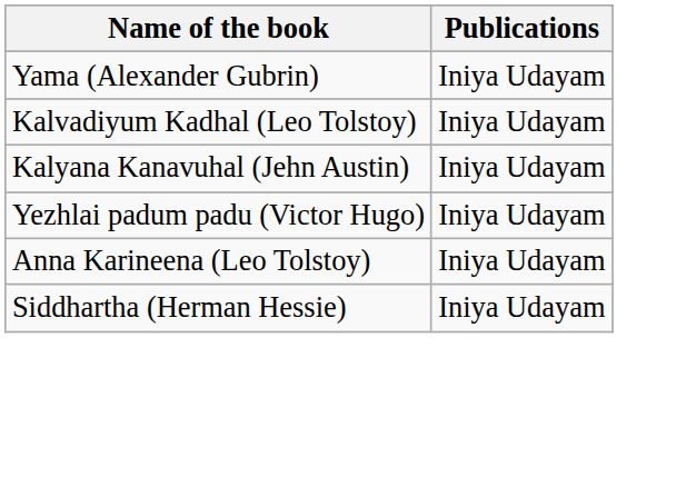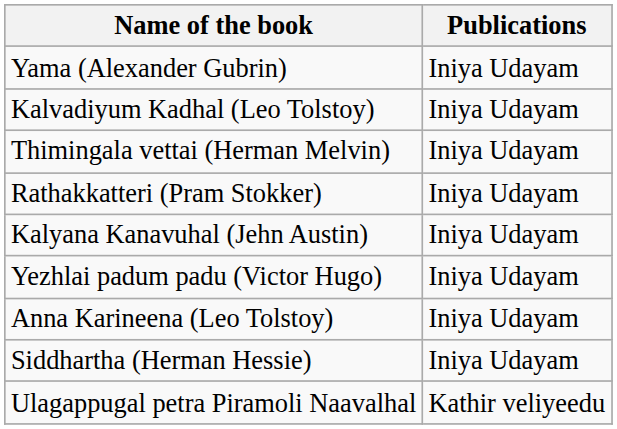 <table class="wikitable sortable">
 <tr>
 <th>Name of the book</th>
 <th>Publications</th>
 </tr>
 <tr>
 <td>Yama (Alexander Gubrin)</td>
 <td>Iniya Udayam</td>
 </tr>
 <tr>
 <td>Kalvadiyum Kadhal (Leo Tolstoy)</td>
+<td>Iniya Udayam</td>
+</tr>
+<tr>
+<td>Thimingala vettai (Herman Melvin)</td>
+<td>Iniya Udayam</td>
+</tr>
+<tr>
+<td>Rathakkatteri (Pram Stokker)</td>
 <td>Iniya Udayam</td>
 </tr>
 <tr>
 <td>Kalyana Kanavuhal (Jehn Austin)</td>
 <td>Iniya Udayam</td>
 </tr>
 <tr>
 <td>Yezhlai padum padu (Victor Hugo)</td>
 <td>Iniya Udayam</td>
 </tr>
 <tr>
 <td>Anna Karineena (Leo Tolstoy)</td>
 <td>Iniya Udayam</td>
 </tr>
 <tr>
 <td>Siddhartha (Herman Hessie)</td>
 <td>Iniya Udayam</td>
 </tr>
+<tr>
+<td>Ulagappugal petra Piramoli Naavalhal</td>
+<td>Kathir veliyeedu</td>
+</tr>
 </table>
